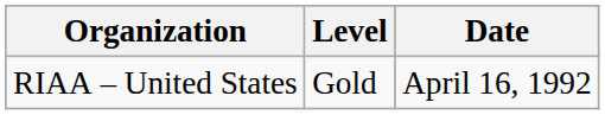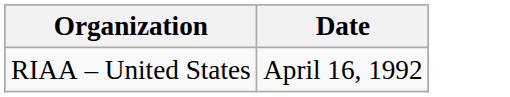 <table class="wikitable">
 <tr>
 <th align="left">Organization</th>
-<th align="left">Level</th>
 <th align="left">Date</th>
 </tr>
 <tr>
 <td align="left">RIAA – United States</td>
-<td align="left">Gold</td>
 <td align="left">April 16, 1992</td>
 </tr>
 </table>
